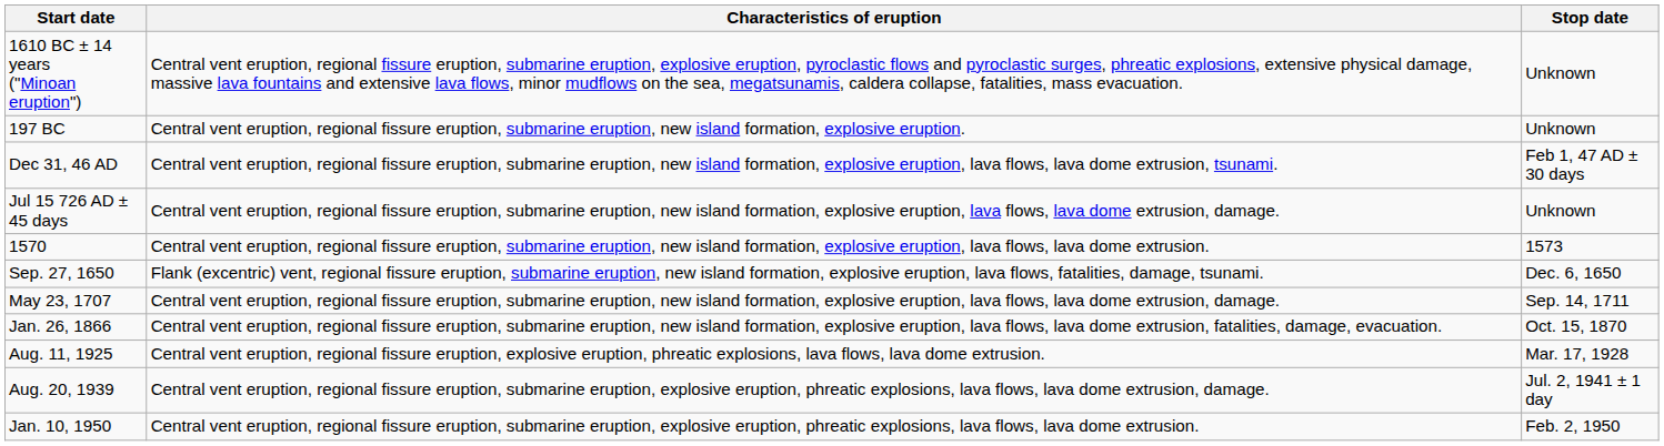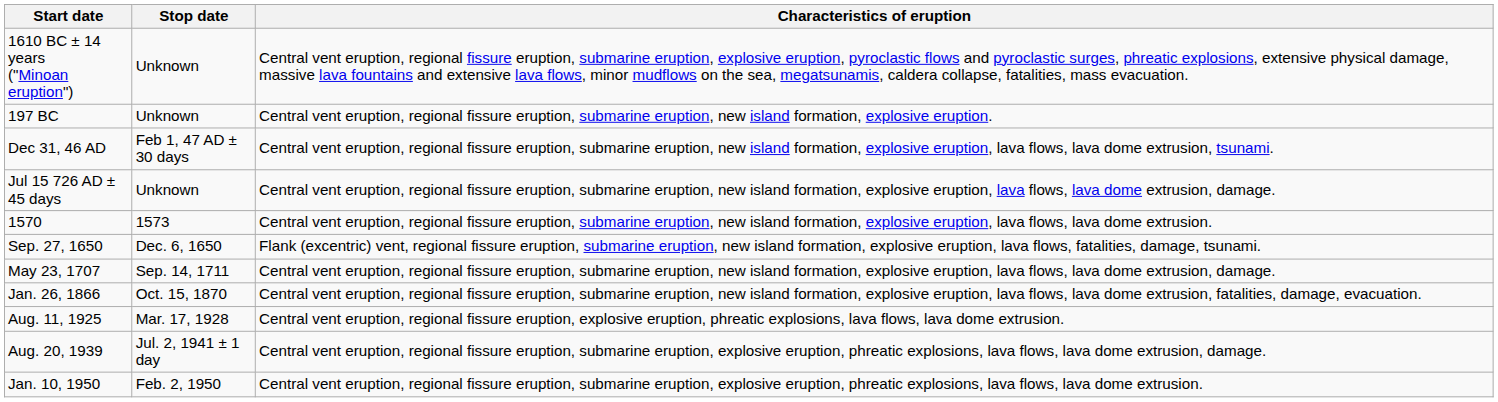 <table class="wikitable">
 <tr>
 <th>Start date</th>
+<th>Stop date</th>
 <th>Characteristics of eruption</th>
-<th>Stop date</th>
 </tr>
 <tr>
 <td>1610 BC ± 14 years<br> ("<a href='#'>Minoan eruption</a>")</td>
+<td>Unknown</td>
 <td>Central vent eruption, regional <a href='#'>fissure</a> eruption, <a href='#'>submarine eruption</a>, <a href='#'>explosive eruption</a>, <a href='#'>pyroclastic flows</a> and <a href='#'>pyroclastic surges</a>, <a href='#'>phreatic explosions</a>, extensive physical damage, massive <a href='#'>lava fountains</a> and extensive <a href='#'>lava flows</a>, minor <a href='#'>mudflows</a> on the sea, <a href='#'>megatsunamis</a>, caldera collapse, fatalities, mass evacuation.</td>
-<td>Unknown</td>
 </tr>
 <tr>
 <td>197 BC</td>
+<td>Unknown</td>
 <td>Central vent eruption, regional fissure eruption, <a href='#'>submarine eruption</a>, new <a href='#'>island</a> formation, <a href='#'>explosive eruption</a>.</td>
-<td>Unknown</td>
 </tr>
 <tr>
 <td>Dec 31, 46 AD</td>
+<td>Feb 1, 47 AD ± 30 days</td>
 <td>Central vent eruption, regional fissure eruption, submarine eruption, new <a href='#'>island</a> formation, <a href='#'>explosive eruption</a>, lava flows, lava dome extrusion, <a href='#'>tsunami</a>.</td>
-<td>Feb 1, 47 AD ± 30 days</td>
 </tr>
 <tr>
 <td>Jul 15 726 AD ± 45 days</td>
+<td>Unknown</td>
 <td>Central vent eruption, regional fissure eruption, submarine eruption, new island formation, explosive eruption, <a href='#'>lava</a> flows, <a href='#'>lava dome</a> extrusion, damage.</td>
-<td>Unknown</td>
 </tr>
 <tr>
 <td>1570</td>
+<td>1573</td>
 <td>Central vent eruption, regional fissure eruption, <a href='#'>submarine eruption</a>, new island formation, <a href='#'>explosive eruption</a>, lava flows, lava dome extrusion.</td>
-<td>1573</td>
 </tr>
 <tr>
 <td>Sep. 27, 1650</td>
+<td>Dec. 6, 1650</td>
 <td>Flank (excentric) vent, regional fissure eruption, <a href='#'>submarine eruption</a>, new island formation, explosive eruption, lava flows, fatalities, damage, tsunami.</td>
-<td>Dec. 6, 1650</td>
 </tr>
 <tr>
 <td>May 23, 1707</td>
+<td>Sep. 14, 1711</td>
 <td>Central vent eruption, regional fissure eruption, submarine eruption, new island formation, explosive eruption, lava flows, lava dome extrusion, damage.</td>
-<td>Sep. 14, 1711</td>
 </tr>
 <tr>
 <td>Jan. 26, 1866</td>
+<td>Oct. 15, 1870</td>
 <td>Central vent eruption, regional fissure eruption, submarine eruption, new island formation, explosive eruption, lava flows, lava dome extrusion, fatalities, damage, evacuation.</td>
-<td>Oct. 15, 1870</td>
 </tr>
 <tr>
 <td>Aug. 11, 1925</td>
+<td>Mar. 17, 1928</td>
 <td>Central vent eruption, regional fissure eruption, explosive eruption, phreatic explosions, lava flows, lava dome extrusion.</td>
-<td>Mar. 17, 1928</td>
 </tr>
 <tr>
 <td>Aug. 20, 1939</td>
+<td>Jul. 2, 1941 ± 1 day</td>
 <td>Central vent eruption, regional fissure eruption, submarine eruption, explosive eruption, phreatic explosions, lava flows, lava dome extrusion, damage.</td>
-<td>Jul. 2, 1941 ± 1 day</td>
 </tr>
 <tr>
 <td>Jan. 10, 1950</td>
+<td>Feb. 2, 1950</td>
 <td>Central vent eruption, regional fissure eruption, submarine eruption, explosive eruption, phreatic explosions, lava flows, lava dome extrusion.</td>
-<td>Feb. 2, 1950</td>
 </tr>
 </table>
